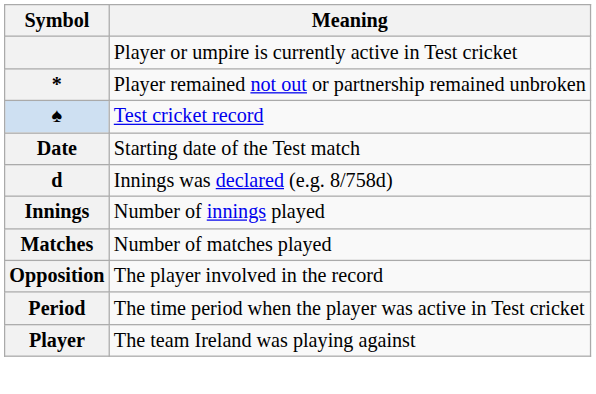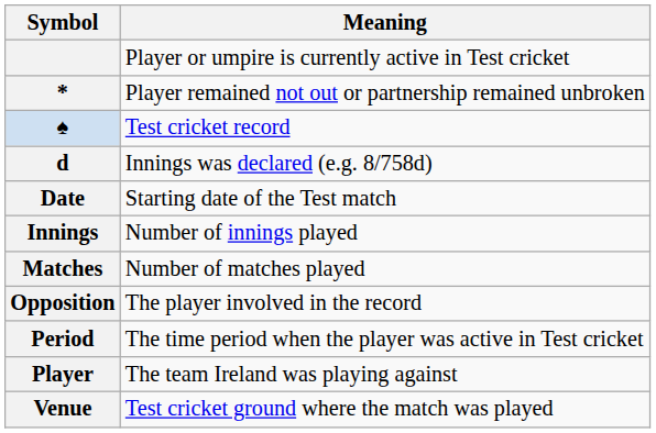 <table class="wikitable plainrowheaders">
 <tr>
 <th scope=col>Symbol</th>
 <th scope=col>Meaning</th>
 </tr>
 <tr>
 <th scope=row></th>
 <td>Player or umpire is currently active in Test cricket</td>
 </tr>
 <tr>
 <th scope=row>*</th>
 <td>Player remained <a href='#'>not out</a> or partnership remained unbroken</td>
 </tr>
 <tr>
 <th scope=row style=background:#cee0f2;>♠</th>
 <td><a href='#'>Test cricket record</a></td>
 </tr>
 <tr>
+<th scope=row>d</th>
+<td>Innings was <a href='#'>declared</a> (e.g. 8/758d)</td>
+</tr>
+<tr>
 <th scope=row>Date</th>
 <td>Starting date of the Test match</td>
-</tr>
-<tr>
-<th scope=row>d</th>
-<td>Innings was <a href='#'>declared</a> (e.g. 8/758d)</td>
 </tr>
 <tr>
 <th scope=row>Innings</th>
 <td>Number of <a href='#'>innings</a> played</td>
 </tr>
 <tr>
 <th scope=row>Matches</th>
 <td>Number of matches played</td>
 </tr>
 <tr>
 <th scope=row>Opposition</th>
 <td>The player involved in the record</td>
 </tr>
 <tr>
 <th scope=row>Period</th>
 <td>The time period when the player was active in Test cricket</td>
 </tr>
 <tr>
 <th scope=row>Player</th>
 <td>The team Ireland was playing against</td>
 </tr>
+<tr>
+<th scope=row>Venue</th>
+<td><a href='#'>Test cricket ground</a> where the match was played</td>
+</tr>
 </table>
